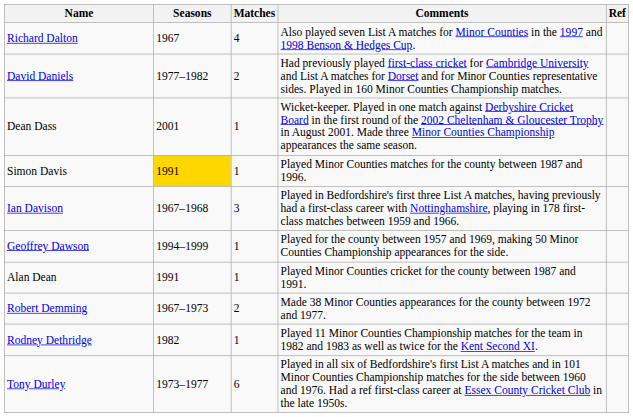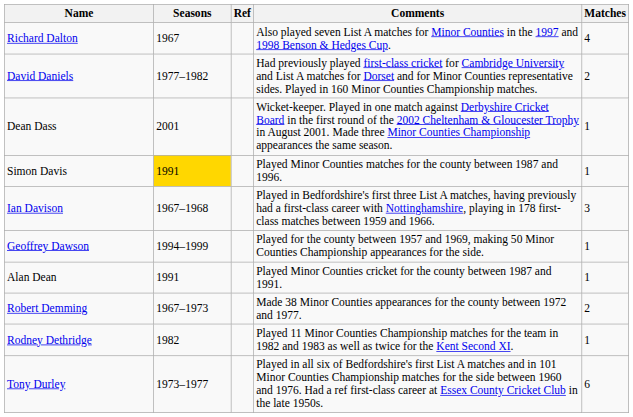 <table class="wikitable">
 <tr>
 <th style="width:200px">Name</th>
 <th style="width:100px">Seasons</th>
+<th>Ref</th>
+<th>Comments</th>
 <th>Matches</th>
-<th>Comments</th>
-<th>Ref</th>
 </tr>
 <tr>
 <td><a href='#'>Richard Dalton</a></td>
 <td>1967</td>
+<td></td>
+<td>Also played seven List A matches for <a href='#'>Minor Counties</a> in the <a href='#'>1997</a> and <a href='#'>1998 Benson & Hedges Cup</a>.</td>
 <td>4</td>
-<td>Also played seven List A matches for <a href='#'>Minor Counties</a> in the <a href='#'>1997</a> and <a href='#'>1998 Benson & Hedges Cup</a>.</td>
-<td></td>
 </tr>
 <tr>
 <td><a href='#'>David Daniels</a></td>
 <td>1977–1982</td>
+<td></td>
+<td>Had previously played <a href='#'>first-class cricket</a> for <a href='#'>Cambridge University</a> and List A matches for <a href='#'>Dorset</a> and for Minor Counties representative sides. Played in 160 Minor Counties Championship matches.</td>
 <td>2</td>
-<td>Had previously played <a href='#'>first-class cricket</a> for <a href='#'>Cambridge University</a> and List A matches for <a href='#'>Dorset</a> and for Minor Counties representative sides. Played in 160 Minor Counties Championship matches.</td>
-<td></td>
 </tr>
 <tr>
 <td>Dean Dass</td>
 <td>2001</td>
+<td></td>
+<td>Wicket-keeper. Played in one match against <a href='#'>Derbyshire Cricket Board</a> in the first round of the <a href='#'>2002 Cheltenham & Gloucester Trophy</a> in August 2001. Made three <a href='#'>Minor Counties Championship</a> appearances the same season.</td>
 <td>1</td>
-<td>Wicket-keeper. Played in one match against <a href='#'>Derbyshire Cricket Board</a> in the first round of the <a href='#'>2002 Cheltenham & Gloucester Trophy</a> in August 2001. Made three <a href='#'>Minor Counties Championship</a> appearances the same season.</td>
-<td></td>
 </tr>
 <tr>
 <td>Simon Davis</td>
 <td style="background: gold;">1991</td>
+<td></td>
+<td>Played Minor Counties matches for the county between 1987 and 1996.</td>
 <td>1</td>
-<td>Played Minor Counties matches for the county between 1987 and 1996.</td>
-<td></td>
 </tr>
 <tr>
 <td><a href='#'>Ian Davison</a></td>
 <td>1967–1968</td>
+<td></td>
+<td>Played in Bedfordshire's first three List A matches, having previously had a first-class career with <a href='#'>Nottinghamshire</a>, playing in 178 first-class matches between 1959 and 1966.</td>
 <td>3</td>
-<td>Played in Bedfordshire's first three List A matches, having previously had a first-class career with <a href='#'>Nottinghamshire</a>, playing in 178 first-class matches between 1959 and 1966.</td>
-<td></td>
 </tr>
 <tr>
 <td><a href='#'>Geoffrey Dawson</a></td>
 <td>1994–1999</td>
+<td></td>
+<td>Played for the county between 1957 and 1969, making 50 Minor Counties Championship appearances for the side.</td>
 <td>1</td>
-<td>Played for the county between 1957 and 1969, making 50 Minor Counties Championship appearances for the side.</td>
-<td></td>
 </tr>
 <tr>
 <td>Alan Dean</td>
 <td>1991</td>
+<td></td>
+<td>Played Minor Counties cricket for the county between 1987 and 1991.</td>
 <td>1</td>
-<td>Played Minor Counties cricket for the county between 1987 and 1991.</td>
-<td></td>
 </tr>
 <tr>
 <td><a href='#'>Robert Demming</a></td>
 <td>1967–1973</td>
+<td></td>
+<td>Made 38 Minor Counties appearances for the county between 1972 and 1977.</td>
 <td>2</td>
-<td>Made 38 Minor Counties appearances for the county between 1972 and 1977.</td>
-<td></td>
 </tr>
 <tr>
 <td><a href='#'>Rodney Dethridge</a></td>
 <td>1982</td>
+<td></td>
+<td>Played 11 Minor Counties Championship matches for the team in 1982 and 1983 as well as twice for the <a href='#'>Kent Second XI</a>.</td>
 <td>1</td>
-<td>Played 11 Minor Counties Championship matches for the team in 1982 and 1983 as well as twice for the <a href='#'>Kent Second XI</a>.</td>
-<td></td>
 </tr>
 <tr>
 <td><a href='#'>Tony Durley</a></td>
 <td>1973–1977</td>
+<td></td>
+<td>Played in all six of Bedfordshire's first List A matches and in 101 Minor Counties Championship matches for the side between 1960 and 1976. Had a ref first-class career at <a href='#'>Essex County Cricket Club</a> in the late 1950s.</td>
 <td>6</td>
-<td>Played in all six of Bedfordshire's first List A matches and in 101 Minor Counties Championship matches for the side between 1960 and 1976. Had a ref first-class career at <a href='#'>Essex County Cricket Club</a> in the late 1950s.</td>
-<td></td>
 </tr>
 </table>
